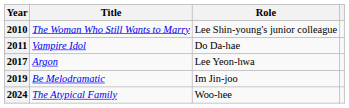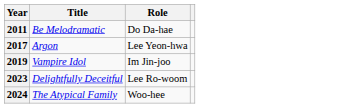 <table class="wikitable plainrowheaders sortable">
 <tr>
 <th scope="col">Year</th>
 <th scope="col">Title</th>
 <th scope="col">Role</th>
 <th scope="col" class="unsortable"></th>
 </tr>
 <tr>
-<th scope="row">2010</th>
-<td><em><a href='#'>The Woman Who Still Wants to Marry</a></em></td>
-<td>Lee Shin-young's junior colleague</td>
-<td></td>
-</tr>
-<tr>
 <th scope="row">2011</th>
-<td><em><a href='#'>Vampire Idol</a></em></td>
+<td><em><a href='#'>Be Melodramatic</a></em></td>
 <td>Do Da-hae</td>
 <td style="text-align:center"></td>
 </tr>
 <tr>
 <th scope="row">2017</th>
 <td><em><a href='#'>Argon</a></em></td>
 <td>Lee Yeon-hwa</td>
 <td style="text-align:center"></td>
 </tr>
 <tr>
 <th scope="row">2019</th>
-<td><em><a href='#'>Be Melodramatic</a></em></td>
+<td><em><a href='#'>Vampire Idol</a></em></td>
 <td>Im Jin-joo</td>
+<td style="text-align:center"></td>
+</tr>
+<tr>
+<th scope="row">2023</th>
+<td><em><a href='#'>Delightfully Deceitful</a></em></td>
+<td>Lee Ro-woom</td>
 <td style="text-align:center"></td>
 </tr>
 <tr>
 <th scope="row">2024</th>
 <td><em><a href='#'>The Atypical Family</a></em></td>
 <td>Woo-hee</td>
 <td style="text-align:center"></td>
 </tr>
 </table>
